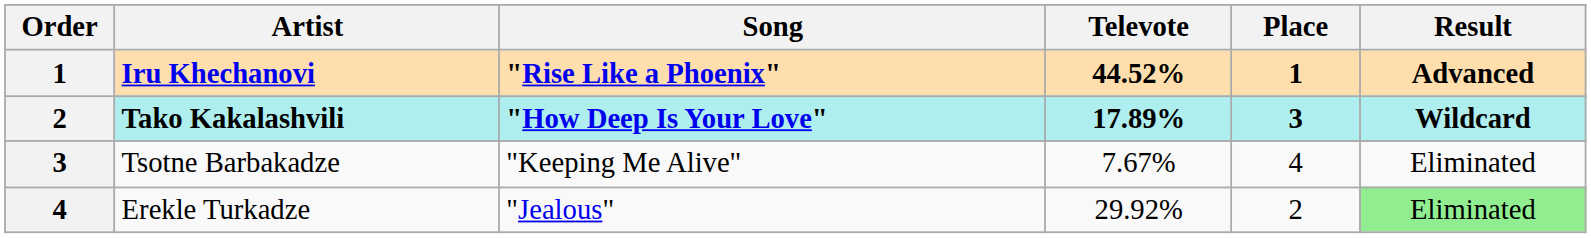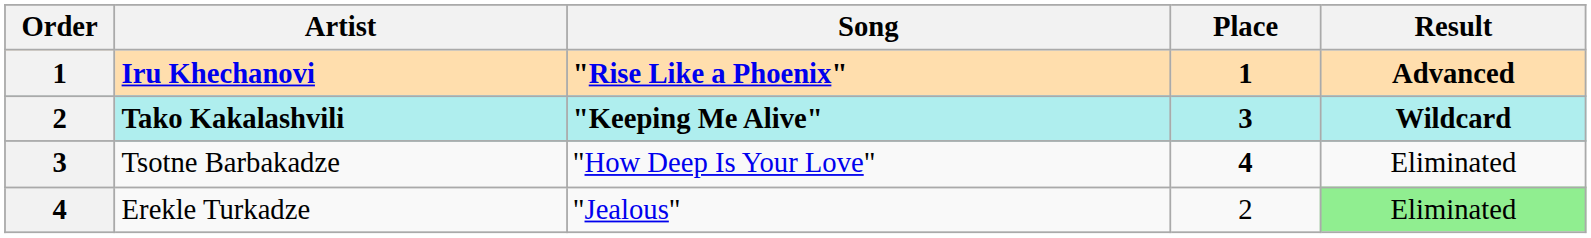 <table class="sortable wikitable plainrowheaders" style="margin: 1em auto 1em auto; text-align:left; width:70%">
 <tr>
 <th width="7%">Order</th>
 <th scope="col">Artist</th>
 <th scope="col">Song</th>
-<th scope="col">Televote</th>
 <th scope="col">Place</th>
 <th scope="col">Result</th>
 </tr>
 <tr style="font-weight:bold; background:navajowhite">
 <th scope="row" style="text-align:center">1</th>
 <td><a href='#'>Iru Khechanovi</a></td>
 <td>"<a href='#'>Rise Like a Phoenix</a>"</td>
-<td align="center">44.52%</td>
 <td align="center">1</td>
 <td align="center">Advanced</td>
 </tr>
 <tr style="font-weight:bold; background:paleturquoise">
 <th scope="row" style="text-align:center">2</th>
 <td>Tako Kakalashvili</td>
-<td>"<a href='#'>How Deep Is Your Love</a>"</td>
-<td align="center">17.89%</td>
+<td>"Keeping Me Alive"</td>
 <td align="center">3</td>
 <td align="center">Wildcard</td>
 </tr>
 <tr>
 <th scope="row" style="text-align:center">3</th>
 <td>Tsotne Barbakadze</td>
-<td>"Keeping Me Alive"</td>
-<td align="center">7.67%</td>
-<td align="center">4</td>
+<td>"<a href='#'>How Deep Is Your Love</a>"</td>
+<td align="center"><strong>4</strong></td>
 <td align="center">Eliminated</td>
 </tr>
 <tr>
 <th scope="row" style="text-align:center">4</th>
 <td>Erekle Turkadze</td>
 <td>"<a href='#'>Jealous</a>"</td>
-<td align="center">29.92%</td>
 <td align="center">2</td>
 <td align="center" style="background: lightgreen;">Eliminated</td>
 </tr>
 </table>
